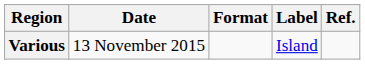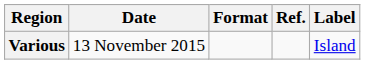 <table class="wikitable plainrowheaders">
 <tr>
 <th scope="col">Region</th>
 <th scope="col">Date</th>
 <th scope="col">Format</th>
+<th scope="col">Ref.</th>
 <th scope="col">Label</th>
-<th scope="col">Ref.</th>
 </tr>
 <tr>
 <th scope="row">Various</th>
 <td>13 November 2015</td>
 <td></td>
+<td></td>
 <td><a href='#'>Island</a></td>
-<td></td>
 </tr>
 </table>
